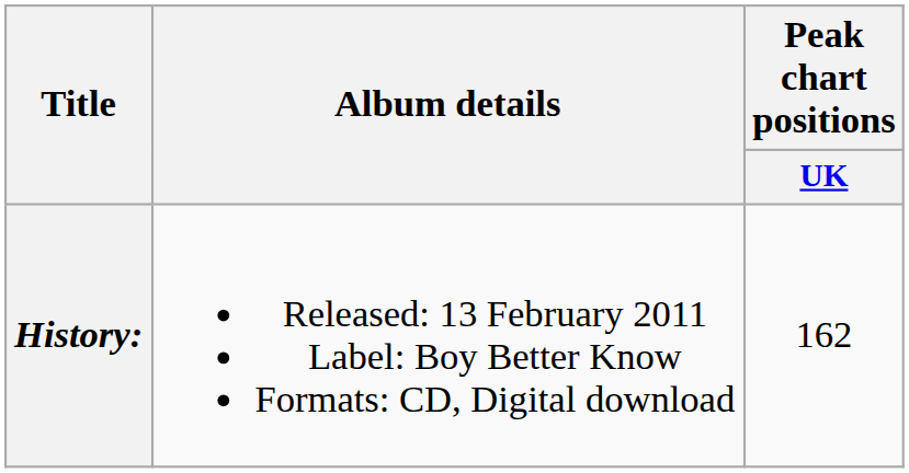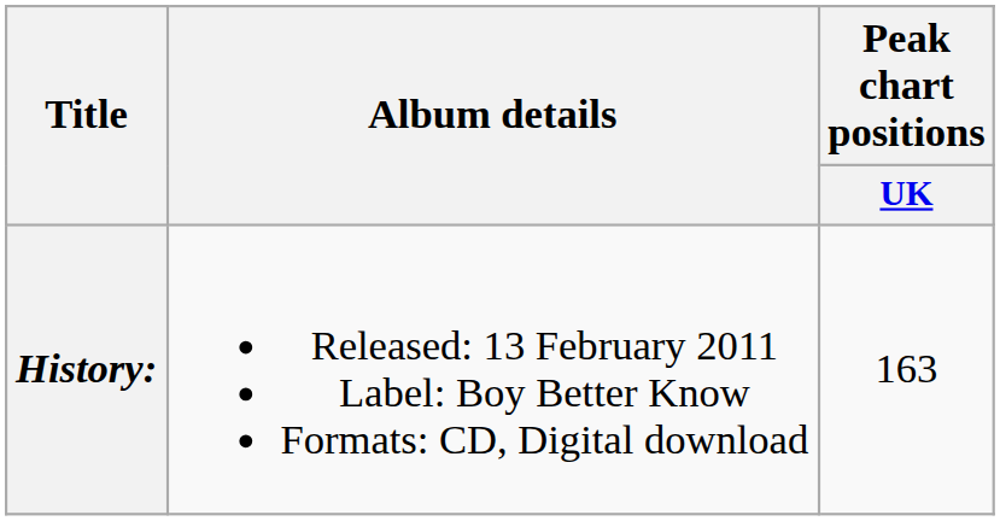 <table class="wikitable plainrowheaders" style="text-align:center;">
 <tr>
 <th scope="col" rowspan="2">Title</th>
 <th scope="col" rowspan="2">Album details</th>
 <th scope="col">Peak chart positions</th>
 </tr>
 <tr>
 <th scope="col" style="width:3em;font-size:85%;"><a href='#'>UK</a></th>
 </tr>
 <tr>
 <th scope="row"><em>History:</em></th>
 <td><br><ul><li>Released: 13 February 2011</li><li>Label: Boy Better Know</li><li>Formats: CD, Digital download</li></ul></td>
-<td>162</td>
+<td>163</td>
 </tr>
 </table>
